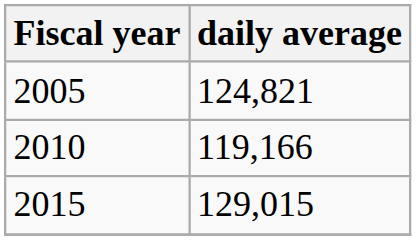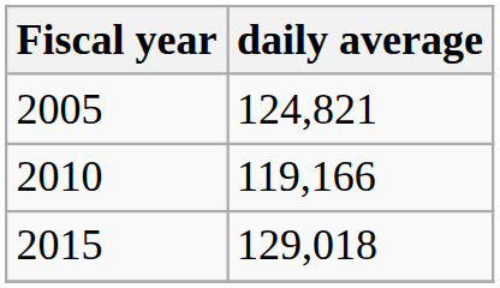 <table class="wikitable">
 <tr>
 <th>Fiscal year</th>
 <th>daily average</th>
 </tr>
 <tr>
 <td>2005</td>
 <td>124,821</td>
 </tr>
 <tr>
 <td>2010</td>
 <td>119,166</td>
 </tr>
 <tr>
 <td>2015</td>
-<td>129,015</td>
+<td>129,018</td>
 </tr>
 <tr>
 </tr>
 </table>
